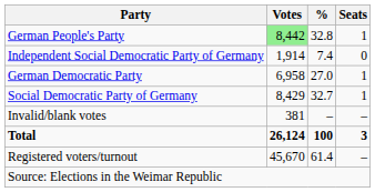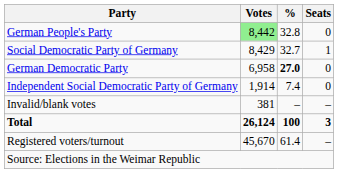 <table class="wikitable" style="text-align:right">
 <tr>
 <th>Party</th>
 <th>Votes</th>
 <th>%</th>
 <th>Seats</th>
 </tr>
 <tr>
 <td align="left"><a href='#'>German People's Party</a></td>
 <td style="background: lightgreen;">8,442</td>
 <td>32.8</td>
+<td>0</td>
+</tr>
+<tr>
+<td align="left"><a href='#'>Social Democratic Party of Germany</a></td>
+<td>8,429</td>
+<td>32.7</td>
 <td>1</td>
+</tr>
+<tr>
+<td align="left"><a href='#'>German Democratic Party</a></td>
+<td>6,958</td>
+<td><strong>27.0</strong></td>
+<td>0</td>
 </tr>
 <tr>
 <td align="left"><a href='#'>Independent Social Democratic Party of Germany</a></td>
 <td>1,914</td>
 <td>7.4</td>
 <td>0</td>
-</tr>
-<tr>
-<td align="left"><a href='#'>German Democratic Party</a></td>
-<td>6,958</td>
-<td>27.0</td>
-<td>1</td>
-</tr>
-<tr>
-<td align="left"><a href='#'>Social Democratic Party of Germany</a></td>
-<td>8,429</td>
-<td>32.7</td>
-<td>1</td>
 </tr>
 <tr>
 <td align="left">Invalid/blank votes</td>
 <td>381</td>
 <td>–</td>
 <td>–</td>
 </tr>
 <tr>
 <td align="left"><strong>Total</strong></td>
 <td><strong>26,124</strong></td>
 <td><strong>100</strong></td>
 <td><strong>3</strong></td>
 </tr>
 <tr>
 <td align="left">Registered voters/turnout</td>
 <td>45,670</td>
 <td>61.4</td>
 <td>–</td>
 </tr>
 <tr>
 <td colspan="4" align="left">Source: Elections in the Weimar Republic</td>
 </tr>
 </table>
